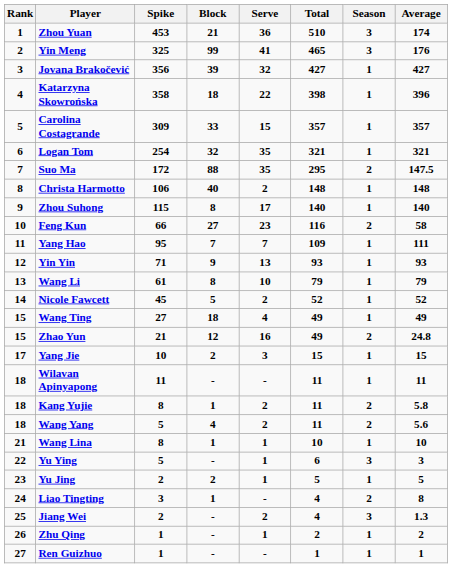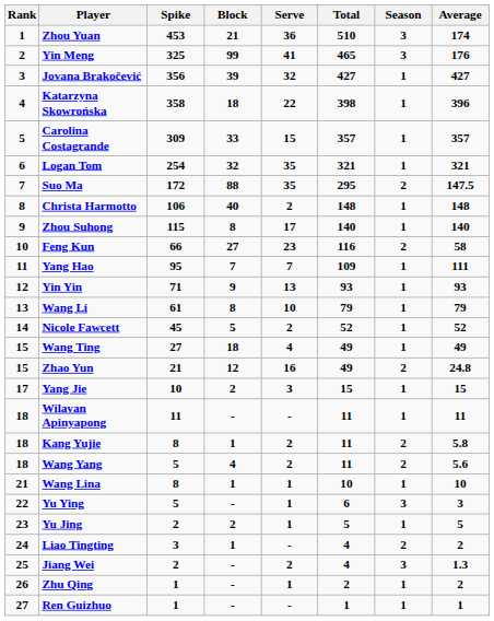 <table class="sortable wikitable" style="font-size:90%">
 <tr>
 <th style="width:30px;">Rank</th>
 <th style="width:120px;">Player</th>
 <th style="width:60px;">Spike</th>
 <th style="width:60px;">Block</th>
 <th style="width:60px;">Serve</th>
 <th style="width:60px;">Total</th>
 <th style="width:60px;">Season</th>
 <th style="width:60px;">Average</th>
 </tr>
 <tr style="text-align:left;">
 <td align="center"><strong>1</strong></td>
 <td><strong> <a href='#'>Zhou Yuan</a></strong></td>
 <td align="center"><strong>453</strong></td>
 <td align="center"><strong>21</strong></td>
 <td align="center"><strong>36</strong></td>
 <td align="center"><strong>510</strong></td>
 <td align="center"><strong>3</strong></td>
 <td align="center"><strong>174</strong></td>
 </tr>
 <tr style="text-align:left;">
 <td align="center"><strong>2</strong></td>
 <td><strong> <a href='#'>Yin Meng</a></strong></td>
 <td align="center"><strong>325</strong></td>
 <td align="center"><strong>99</strong></td>
 <td align="center"><strong>41</strong></td>
 <td align="center"><strong>465</strong></td>
 <td align="center"><strong>3</strong></td>
 <td align="center"><strong>176</strong></td>
 </tr>
 <tr style="text-align:left;">
 <td align="center"><strong>3</strong></td>
 <td><strong> <a href='#'>Jovana Brakočević</a></strong></td>
 <td align="center"><strong>356</strong></td>
 <td align="center"><strong>39</strong></td>
 <td align="center"><strong>32</strong></td>
 <td align="center"><strong>427</strong></td>
 <td align="center"><strong>1</strong></td>
 <td align="center"><strong>427</strong></td>
 </tr>
 <tr style="text-align:left;">
 <td align="center"><strong>4</strong></td>
 <td><strong> <a href='#'>Katarzyna Skowrońska</a></strong></td>
 <td align="center"><strong>358</strong></td>
 <td align="center"><strong>18</strong></td>
 <td align="center"><strong>22</strong></td>
 <td align="center"><strong>398</strong></td>
 <td align="center"><strong>1</strong></td>
 <td align="center"><strong>396</strong></td>
 </tr>
 <tr style="text-align:left;">
 <td align="center"><strong>5</strong></td>
 <td><strong> <a href='#'>Carolina Costagrande</a></strong></td>
 <td align="center"><strong>309</strong></td>
 <td align="center"><strong>33</strong></td>
 <td align="center"><strong>15</strong></td>
 <td align="center"><strong>357</strong></td>
 <td align="center"><strong>1</strong></td>
 <td align="center"><strong>357</strong></td>
 </tr>
 <tr style="text-align:left;">
 <td align="center"><strong>6</strong></td>
 <td><strong> <a href='#'>Logan Tom</a></strong></td>
 <td align="center"><strong>254</strong></td>
 <td align="center"><strong>32</strong></td>
 <td align="center"><strong>35</strong></td>
 <td align="center"><strong>321</strong></td>
 <td align="center"><strong>1</strong></td>
 <td align="center"><strong>321</strong></td>
 </tr>
 <tr style="text-align:left;">
 <td align="center"><strong>7</strong></td>
 <td><strong> <a href='#'>Suo Ma</a></strong></td>
 <td align="center"><strong>172</strong></td>
 <td align="center"><strong>88</strong></td>
 <td align="center"><strong>35</strong></td>
 <td align="center"><strong>295</strong></td>
 <td align="center"><strong>2</strong></td>
 <td align="center"><strong>147.5</strong></td>
 </tr>
 <tr style="text-align:left;">
 <td align="center"><strong>8</strong></td>
 <td><strong> <a href='#'>Christa Harmotto</a></strong></td>
 <td align="center"><strong>106</strong></td>
 <td align="center"><strong>40</strong></td>
 <td align="center"><strong>2</strong></td>
 <td align="center"><strong>148</strong></td>
 <td align="center"><strong>1</strong></td>
 <td align="center"><strong>148</strong></td>
 </tr>
 <tr style="text-align:left;">
 <td align="center"><strong>9</strong></td>
 <td><strong> <a href='#'>Zhou Suhong</a></strong></td>
 <td align="center"><strong>115</strong></td>
 <td align="center"><strong>8</strong></td>
 <td align="center"><strong>17</strong></td>
 <td align="center"><strong>140</strong></td>
 <td align="center"><strong>1</strong></td>
 <td align="center"><strong>140</strong></td>
 </tr>
 <tr style="text-align:left;">
 <td align="center"><strong>10</strong></td>
 <td><strong> <a href='#'>Feng Kun</a></strong></td>
 <td align="center"><strong>66</strong></td>
 <td align="center"><strong>27</strong></td>
 <td align="center"><strong>23</strong></td>
 <td align="center"><strong>116</strong></td>
 <td align="center"><strong>2</strong></td>
 <td align="center"><strong>58</strong></td>
 </tr>
 <tr style="text-align:left;">
 <td align="center"><strong>11</strong></td>
 <td><strong> <a href='#'>Yang Hao</a> </strong></td>
 <td align="center"><strong>95</strong></td>
 <td align="center"><strong>7</strong></td>
 <td align="center"><strong>7</strong></td>
 <td align="center"><strong>109</strong></td>
 <td align="center"><strong>1</strong></td>
 <td align="center"><strong>111</strong></td>
 </tr>
 <tr style="text-align:left;">
 <td align="center"><strong>12</strong></td>
 <td><strong> <a href='#'>Yin Yin</a></strong></td>
 <td align="center"><strong>71</strong></td>
 <td align="center"><strong>9</strong></td>
 <td align="center"><strong>13</strong></td>
 <td align="center"><strong>93</strong></td>
 <td align="center"><strong>1</strong></td>
 <td align="center"><strong>93</strong></td>
 </tr>
 <tr style="text-align:left;">
 <td align="center"><strong>13</strong></td>
 <td><strong> <a href='#'>Wang Li</a></strong></td>
 <td align="center"><strong>61</strong></td>
 <td align="center"><strong>8</strong></td>
 <td align="center"><strong>10</strong></td>
 <td align="center"><strong>79</strong></td>
 <td align="center"><strong>1</strong></td>
 <td align="center"><strong>79</strong></td>
 </tr>
 <tr style="text-align:left;">
 <td align="center"><strong>14</strong></td>
 <td><strong> <a href='#'>Nicole Fawcett</a></strong></td>
 <td align="center"><strong>45</strong></td>
 <td align="center"><strong>5</strong></td>
 <td align="center"><strong>2</strong></td>
 <td align="center"><strong>52</strong></td>
 <td align="center"><strong>1</strong></td>
 <td align="center"><strong>52</strong></td>
 </tr>
 <tr style="text-align:left;">
 <td align="center"><strong>15</strong></td>
 <td><strong> <a href='#'>Wang Ting</a> </strong></td>
 <td align="center"><strong>27</strong></td>
 <td align="center"><strong>18</strong></td>
 <td align="center"><strong>4</strong></td>
 <td align="center"><strong>49</strong></td>
 <td align="center"><strong>1</strong></td>
 <td align="center"><strong>49</strong></td>
 </tr>
 <tr style="text-align:left;">
 <td align="center"><strong>15</strong></td>
 <td><strong> <a href='#'>Zhao Yun</a></strong></td>
 <td align="center"><strong>21</strong></td>
 <td align="center"><strong>12</strong></td>
 <td align="center"><strong>16</strong></td>
 <td align="center"><strong>49</strong></td>
 <td align="center"><strong>2</strong></td>
 <td align="center"><strong>24.8</strong></td>
 </tr>
 <tr style="text-align:left;">
 <td align="center"><strong>17</strong></td>
 <td><strong> <a href='#'>Yang Jie</a> </strong></td>
 <td align="center"><strong>10</strong></td>
 <td align="center"><strong>2</strong></td>
 <td align="center"><strong>3</strong></td>
 <td align="center"><strong>15</strong></td>
 <td align="center"><strong>1</strong></td>
 <td align="center"><strong>15</strong></td>
 </tr>
 <tr style="text-align:left;">
 <td align="center"><strong>18</strong></td>
 <td><strong> <a href='#'>Wilavan Apinyapong</a> </strong></td>
 <td align="center"><strong>11</strong></td>
 <td align="center"><strong>-</strong></td>
 <td align="center"><strong>-</strong></td>
 <td align="center"><strong>11</strong></td>
 <td align="center"><strong>1</strong></td>
 <td align="center"><strong>11</strong></td>
 </tr>
 <tr style="text-align:left;">
 <td align="center"><strong>18</strong></td>
 <td><strong> <a href='#'>Kang Yujie</a> </strong></td>
 <td align="center"><strong>8</strong></td>
 <td align="center"><strong>1</strong></td>
 <td align="center"><strong>2</strong></td>
 <td align="center"><strong>11</strong></td>
 <td align="center"><strong>2</strong></td>
 <td align="center"><strong>5.8</strong></td>
 </tr>
 <tr style="text-align:left;">
 <td align="center"><strong>18</strong></td>
 <td><strong> <a href='#'>Wang Yang</a></strong></td>
 <td align="center"><strong>5</strong></td>
 <td align="center"><strong>4</strong></td>
 <td align="center"><strong>2</strong></td>
 <td align="center"><strong>11</strong></td>
 <td align="center"><strong>2</strong></td>
 <td align="center"><strong>5.6</strong></td>
 </tr>
 <tr style="text-align:left;">
 <td align="center"><strong>21</strong></td>
 <td><strong> <a href='#'>Wang Lina</a> </strong></td>
 <td align="center"><strong>8</strong></td>
 <td align="center"><strong>1</strong></td>
 <td align="center"><strong>1</strong></td>
 <td align="center"><strong>10</strong></td>
 <td align="center"><strong>1</strong></td>
 <td align="center"><strong>10</strong></td>
 </tr>
 <tr style="text-align:left;">
 <td align="center"><strong>22</strong></td>
 <td><strong> <a href='#'>Yu Ying</a> </strong></td>
 <td align="center"><strong>5</strong></td>
 <td align="center"><strong>-</strong></td>
 <td align="center"><strong>1</strong></td>
 <td align="center"><strong>6</strong></td>
 <td align="center"><strong>3</strong></td>
 <td align="center"><strong>3</strong></td>
 </tr>
 <tr style="text-align:left;">
 <td align="center"><strong>23</strong></td>
 <td><strong> <a href='#'>Yu Jing</a></strong></td>
 <td align="center"><strong>2</strong></td>
 <td align="center"><strong>2</strong></td>
 <td align="center"><strong>1</strong></td>
 <td align="center"><strong>5</strong></td>
 <td align="center"><strong>1</strong></td>
 <td align="center"><strong>5</strong></td>
 </tr>
 <tr style="text-align:left;">
 <td align="center"><strong>24</strong></td>
 <td><strong> <a href='#'>Liao Tingting</a> </strong></td>
 <td align="center"><strong>3</strong></td>
 <td align="center"><strong>1</strong></td>
 <td align="center"><strong>-</strong></td>
 <td align="center"><strong>4</strong></td>
 <td align="center"><strong>2</strong></td>
-<td align="center"><strong>8</strong></td>
+<td align="center"><strong>2</strong></td>
 </tr>
 <tr style="text-align:left;">
 <td align="center"><strong>25</strong></td>
 <td><strong> <a href='#'>Jiang Wei</a> </strong></td>
 <td align="center"><strong>2</strong></td>
 <td align="center"><strong>-</strong></td>
 <td align="center"><strong>2</strong></td>
 <td align="center"><strong>4</strong></td>
 <td align="center"><strong>3</strong></td>
 <td align="center"><strong>1.3</strong></td>
 </tr>
 <tr style="text-align:left;">
 <td align="center"><strong>26</strong></td>
 <td><strong> <a href='#'>Zhu Qing</a></strong></td>
 <td align="center"><strong>1</strong></td>
 <td align="center"><strong>-</strong></td>
 <td align="center"><strong>1</strong></td>
 <td align="center"><strong>2</strong></td>
 <td align="center"><strong>1</strong></td>
 <td align="center"><strong>2</strong></td>
 </tr>
 <tr style="text-align:left;">
 <td align="center"><strong>27</strong></td>
 <td><strong> <a href='#'>Ren Guizhuo</a> </strong></td>
 <td align="center"><strong>1</strong></td>
 <td align="center"><strong>-</strong></td>
 <td align="center"><strong>-</strong></td>
 <td align="center"><strong>1</strong></td>
 <td align="center"><strong>1</strong></td>
 <td align="center"><strong>1</strong></td>
 </tr>
 </table>
